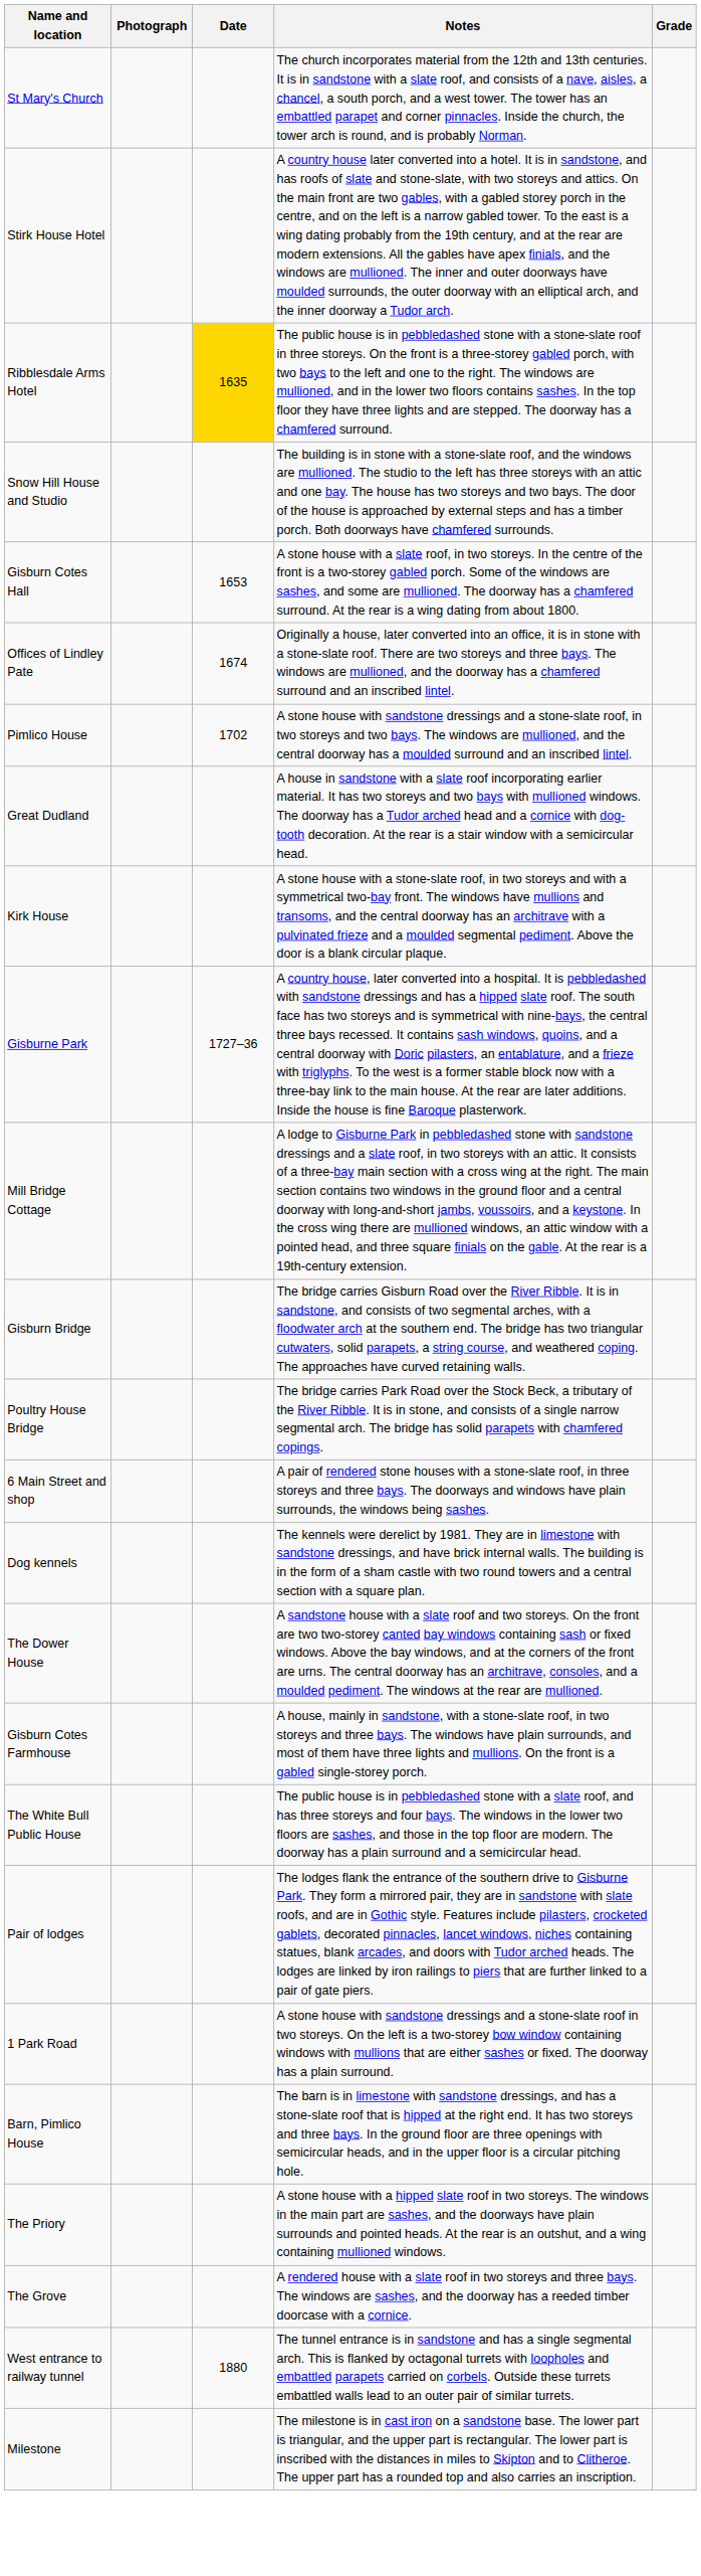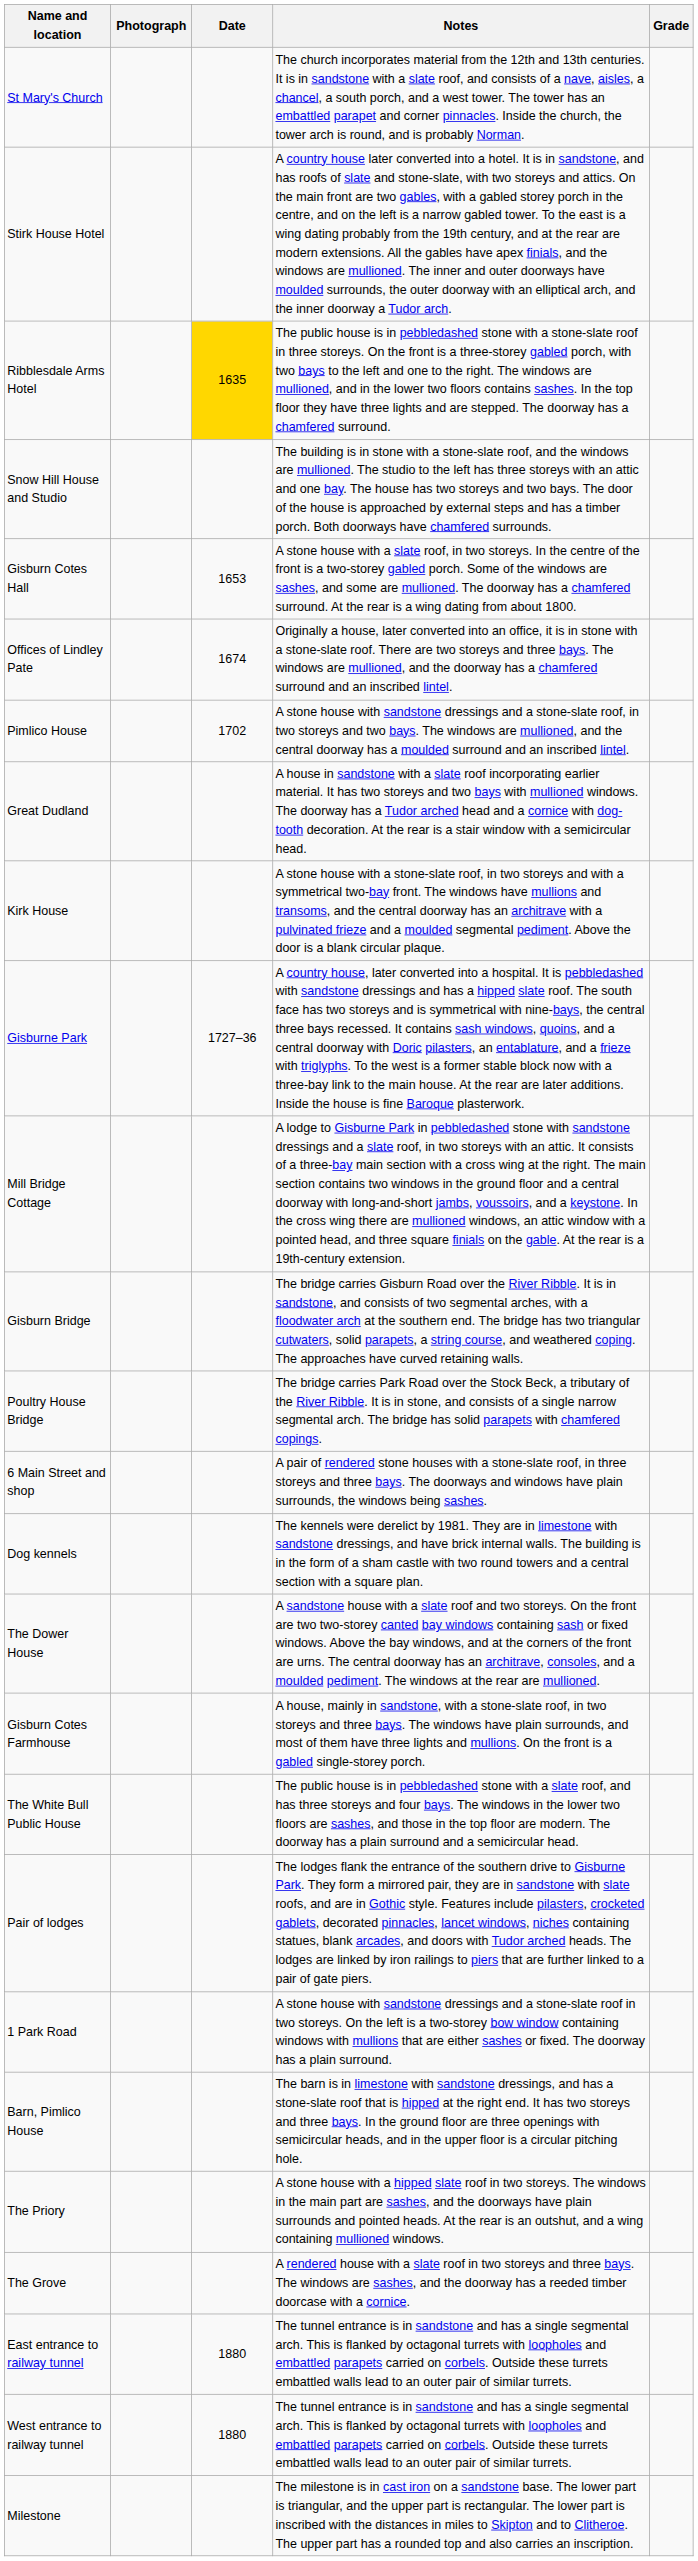 <table class="wikitable sortable plainrowheaders" style="width:100%;border:0px;text-align:left;line-height:150%;">
 <tr>
 <th scope="col"  style="width:150px">Name and location</th>
 <th scope="col"  style="width:100px" class="unsortable">Photograph</th>
 <th scope="col"  style="width:120px">Date</th>
 <th scope="col"  style="width:650px" class="unsortable">Notes</th>
 <th scope="col"  style="width:50px">Grade</th>
 </tr>
 <tr>
 <td><a href='#'>St Mary's Church</a><br><small></small></td>
 <td></td>
 <td align="center"></td>
 <td>The church incorporates material from the 12th and 13th centuries.  It is in <a href='#'>sandstone</a> with a <a href='#'>slate</a> roof, and consists of a <a href='#'>nave</a>, <a href='#'>aisles</a>, a <a href='#'>chancel</a>, a south porch, and a west tower.  The tower has an <a href='#'>embattled</a> <a href='#'>parapet</a> and corner <a href='#'>pinnacles</a>.  Inside the church, the tower arch is round, and is probably <a href='#'>Norman</a>.</td>
 <td align="center" ></td>
 </tr>
 <tr>
 <td>Stirk House Hotel<br><small></small></td>
 <td></td>
 <td align="center"></td>
 <td>A <a href='#'>country house</a> later converted into a hotel. It is in <a href='#'>sandstone</a>, and has roofs of <a href='#'>slate</a> and stone-slate, with two storeys and attics.  On the main front are two <a href='#'>gables</a>, with a gabled  storey porch in the centre, and on the left is a narrow gabled tower.  To the east is a wing dating probably from the 19th century, and at the rear are modern extensions.  All the gables have apex <a href='#'>finials</a>, and the windows are <a href='#'>mullioned</a>.  The inner and outer doorways have <a href='#'>moulded</a> surrounds, the outer doorway with an elliptical arch, and the inner doorway a <a href='#'>Tudor arch</a>.</td>
 <td align="center" ></td>
 </tr>
 <tr>
 <td>Ribblesdale Arms Hotel<br><small></small></td>
 <td></td>
 <td align="center" style="background: gold;">1635</td>
 <td>The public house is in <a href='#'>pebbledashed</a> stone with a stone-slate roof in three storeys.  On the front is a three-storey <a href='#'>gabled</a> porch, with two <a href='#'>bays</a> to the left and one to the right.  The windows are <a href='#'>mullioned</a>, and in the lower two floors contains <a href='#'>sashes</a>.  In the top floor they have three lights and are stepped.  The doorway has a <a href='#'>chamfered</a> surround.</td>
 <td align="center" ></td>
 </tr>
 <tr>
 <td>Snow Hill House and Studio<br><small></small></td>
 <td></td>
 <td align="center"></td>
 <td>The building is in stone with a stone-slate roof, and the windows are <a href='#'>mullioned</a>.  The studio to the left has three storeys with an attic and one <a href='#'>bay</a>.  The house has two storeys and two bays.  The door of the house is approached by external steps and has a timber porch.  Both doorways have <a href='#'>chamfered</a> surrounds.</td>
 <td align="center" ></td>
 </tr>
 <tr>
 <td>Gisburn Cotes Hall<br><small></small></td>
 <td></td>
 <td align="center">1653</td>
 <td>A stone house with a <a href='#'>slate</a> roof, in two storeys.  In the centre of the front is a two-storey <a href='#'>gabled</a> porch.  Some of the windows are <a href='#'>sashes</a>, and some are <a href='#'>mullioned</a>.  The doorway has a <a href='#'>chamfered</a> surround.  At the rear is a wing dating from about 1800.</td>
 <td align="center" ></td>
 </tr>
 <tr>
 <td>Offices of Lindley Pate<br><small></small></td>
 <td></td>
 <td align="center">1674</td>
 <td>Originally a house, later converted into an office, it is in stone with a stone-slate roof.  There are two storeys and three <a href='#'>bays</a>.  The windows are <a href='#'>mullioned</a>, and the doorway has a <a href='#'>chamfered</a> surround and an inscribed <a href='#'>lintel</a>.</td>
 <td align="center" ></td>
 </tr>
 <tr>
 <td>Pimlico House<br><small></small></td>
 <td></td>
 <td align="center">1702</td>
 <td>A stone house with <a href='#'>sandstone</a> dressings and a stone-slate roof, in two storeys and two <a href='#'>bays</a>.  The windows are <a href='#'>mullioned</a>, and the central doorway has a <a href='#'>moulded</a> surround and an inscribed <a href='#'>lintel</a>.</td>
 <td align="center" ></td>
 </tr>
 <tr>
 <td>Great Dudland<br><small></small></td>
 <td></td>
 <td align="center"></td>
 <td>A house in <a href='#'>sandstone</a> with a <a href='#'>slate</a> roof incorporating earlier material.  It has two storeys and two <a href='#'>bays</a> with <a href='#'>mullioned</a> windows.  The doorway has a <a href='#'>Tudor arched</a> head and a <a href='#'>cornice</a> with <a href='#'>dog-tooth</a> decoration.  At the rear is a stair window with a semicircular head.</td>
 <td align="center" ></td>
 </tr>
 <tr>
 <td>Kirk House<br><small></small></td>
 <td></td>
 <td align="center"></td>
 <td>A stone house with a stone-slate roof, in two storeys and with a symmetrical two-<a href='#'>bay</a> front.  The windows have <a href='#'>mullions</a> and <a href='#'>transoms</a>, and the central doorway has an <a href='#'>architrave</a> with a <a href='#'>pulvinated frieze</a> and a <a href='#'>moulded</a> segmental <a href='#'>pediment</a>.  Above the door is a blank circular plaque.</td>
 <td align="center" ></td>
 </tr>
 <tr>
 <td><a href='#'>Gisburne Park</a><br><small></small></td>
 <td></td>
 <td align="center">1727–36</td>
 <td>A <a href='#'>country house</a>, later converted into a hospital.  It is <a href='#'>pebbledashed</a> with <a href='#'>sandstone</a> dressings and has a <a href='#'>hipped</a> <a href='#'>slate</a> roof.  The south face has two storeys and is symmetrical with nine-<a href='#'>bays</a>, the central three bays recessed.  It contains <a href='#'>sash windows</a>, <a href='#'>quoins</a>, and a central doorway with <a href='#'>Doric</a> <a href='#'>pilasters</a>, an <a href='#'>entablature</a>, and a <a href='#'>frieze</a> with <a href='#'>triglyphs</a>.  To the west is a former stable block now with a three-bay link to the main house.  At the rear are later additions.  Inside the house is fine <a href='#'>Baroque</a> plasterwork.</td>
 <td align="center" ></td>
 </tr>
 <tr>
 <td>Mill Bridge Cottage<br><small></small></td>
 <td></td>
 <td align="center"></td>
 <td>A lodge to <a href='#'>Gisburne Park</a> in <a href='#'>pebbledashed</a> stone with <a href='#'>sandstone</a> dressings and a <a href='#'>slate</a> roof, in two storeys with an attic.  It consists of a three-<a href='#'>bay</a> main section with a cross wing at the right.  The main section contains two windows in the ground floor and a central doorway with long-and-short <a href='#'>jambs</a>, <a href='#'>voussoirs</a>, and a <a href='#'>keystone</a>.  In the cross wing there are <a href='#'>mullioned</a> windows, an attic window with a pointed head, and three square <a href='#'>finials</a> on the <a href='#'>gable</a>.  At the rear is a 19th-century extension.</td>
 <td align="center" ></td>
 </tr>
 <tr>
 <td>Gisburn Bridge<br><small></small></td>
 <td></td>
 <td align="center"></td>
 <td>The bridge carries Gisburn Road over the <a href='#'>River Ribble</a>.  It is in <a href='#'>sandstone</a>, and consists of two segmental arches, with a <a href='#'>floodwater arch</a> at the southern end.  The bridge has two triangular <a href='#'>cutwaters</a>, solid <a href='#'>parapets</a>, a <a href='#'>string course</a>, and weathered <a href='#'>coping</a>.  The approaches have curved retaining walls.</td>
 <td align="center" ></td>
 </tr>
 <tr>
 <td>Poultry House Bridge<br><small></small></td>
 <td></td>
 <td align="center"></td>
 <td>The bridge carries Park Road over the Stock Beck, a tributary of the <a href='#'>River Ribble</a>.  It is in stone, and consists of a single narrow segmental arch.  The bridge has solid <a href='#'>parapets</a> with <a href='#'>chamfered</a> <a href='#'>copings</a>.</td>
 <td align="center" ></td>
 </tr>
 <tr>
 <td>6 Main Street and shop<br><small></small></td>
 <td></td>
 <td align="center"></td>
 <td>A pair of <a href='#'>rendered</a> stone houses with a stone-slate roof, in three storeys and three <a href='#'>bays</a>.  The doorways and windows have plain surrounds, the windows being <a href='#'>sashes</a>.</td>
 <td align="center" ></td>
 </tr>
 <tr>
 <td>Dog kennels<br><small></small></td>
 <td></td>
 <td align="center"></td>
 <td>The kennels were derelict by 1981.  They are in <a href='#'>limestone</a> with <a href='#'>sandstone</a> dressings, and have brick internal walls.  The building is in the form of a sham castle with two round towers and a central section with a square plan.</td>
 <td align="center" ></td>
 </tr>
 <tr>
 <td>The Dower House<br><small></small></td>
 <td></td>
 <td align="center"></td>
 <td>A <a href='#'>sandstone</a> house with a <a href='#'>slate</a> roof and two storeys.  On the front are two two-storey <a href='#'>canted</a> <a href='#'>bay windows</a> containing <a href='#'>sash</a> or fixed windows.  Above the bay windows, and at the corners of the front are urns.  The central doorway has an <a href='#'>architrave</a>, <a href='#'>consoles</a>, and a <a href='#'>moulded</a> <a href='#'>pediment</a>.  The windows at the rear are <a href='#'>mullioned</a>.</td>
 <td align="center" ></td>
 </tr>
 <tr>
 <td>Gisburn Cotes Farmhouse<br><small></small></td>
 <td></td>
 <td align="center"></td>
 <td>A house, mainly in <a href='#'>sandstone</a>, with a stone-slate roof, in two storeys and three <a href='#'>bays</a>.  The windows have plain surrounds, and most of them have three lights and <a href='#'>mullions</a>.  On the front is a <a href='#'>gabled</a> single-storey porch.</td>
 <td align="center" ></td>
 </tr>
 <tr>
 <td>The White Bull Public House<br><small></small></td>
 <td></td>
 <td align="center"></td>
 <td>The public house is in <a href='#'>pebbledashed</a> stone with a <a href='#'>slate</a> roof, and has three storeys and four <a href='#'>bays</a>.  The windows in the lower two floors are <a href='#'>sashes</a>, and those in the top floor are modern.  The doorway has a plain surround and a semicircular head.</td>
 <td align="center" ></td>
 </tr>
 <tr>
 <td>Pair of lodges<br><small></small></td>
 <td></td>
 <td align="center"></td>
 <td>The lodges flank the entrance of the southern drive to <a href='#'>Gisburne Park</a>.  They form a mirrored pair, they are in <a href='#'>sandstone</a> with <a href='#'>slate</a> roofs, and are in <a href='#'>Gothic</a> style.  Features include <a href='#'>pilasters</a>, <a href='#'>crocketed</a> <a href='#'>gablets</a>, decorated <a href='#'>pinnacles</a>, <a href='#'>lancet windows</a>, <a href='#'>niches</a> containing statues, blank <a href='#'>arcades</a>, and doors with <a href='#'>Tudor arched</a> heads.  The lodges are linked by iron railings to <a href='#'>piers</a> that are further linked to a pair of gate piers.</td>
 <td align="center" ></td>
 </tr>
 <tr>
 <td>1 Park Road<br><small></small></td>
 <td></td>
 <td align="center"></td>
 <td>A stone house with <a href='#'>sandstone</a> dressings and a stone-slate roof in two storeys.  On the left is a two-storey <a href='#'>bow window</a> containing windows with <a href='#'>mullions</a> that are either <a href='#'>sashes</a> or fixed.  The doorway has a plain surround.</td>
 <td align="center" ></td>
 </tr>
 <tr>
 <td>Barn, Pimlico House<br><small></small></td>
 <td></td>
 <td align="center"></td>
 <td>The barn is in <a href='#'>limestone</a> with <a href='#'>sandstone</a> dressings, and has a stone-slate roof that is <a href='#'>hipped</a> at the right end.  It has two storeys and three <a href='#'>bays</a>.  In the ground floor are three openings with semicircular heads, and in the upper floor is a circular pitching hole.</td>
 <td align="center" ></td>
 </tr>
 <tr>
 <td>The Priory<br><small></small></td>
 <td></td>
 <td align="center"></td>
 <td>A stone house with a <a href='#'>hipped</a> <a href='#'>slate</a> roof in two storeys.  The windows in the main part are <a href='#'>sashes</a>, and the doorways have plain surrounds and pointed heads.  At the rear is an outshut, and a wing containing <a href='#'>mullioned</a> windows.</td>
 <td align="center" ></td>
 </tr>
 <tr>
 <td>The Grove<br><small></small></td>
 <td></td>
 <td align="center"></td>
 <td>A <a href='#'>rendered</a> house with a <a href='#'>slate</a> roof in two storeys and three <a href='#'>bays</a>.  The windows are <a href='#'>sashes</a>, and the doorway has a reeded timber doorcase with a <a href='#'>cornice</a>.</td>
 <td align="center" ></td>
 </tr>
 <tr>
+<td>East entrance to <a href='#'>railway tunnel</a><br><small></small></td>
+<td></td>
+<td align="center">1880</td>
+<td>The tunnel entrance is in <a href='#'>sandstone</a> and has a single segmental arch.  This is flanked by octagonal turrets with <a href='#'>loopholes</a> and <a href='#'>embattled</a> <a href='#'>parapets</a> carried on <a href='#'>corbels</a>.  Outside these turrets embattled walls lead to an outer pair of similar turrets.</td>
+<td align="center" ></td>
+</tr>
+<tr>
 <td>West entrance to railway tunnel<br><small></small></td>
 <td></td>
 <td align="center">1880</td>
 <td>The tunnel entrance is in <a href='#'>sandstone</a> and has a single segmental arch.  This is flanked by octagonal turrets with <a href='#'>loopholes</a> and <a href='#'>embattled</a> <a href='#'>parapets</a> carried on <a href='#'>corbels</a>.  Outside these turrets embattled walls lead to an outer pair of similar turrets.</td>
 <td align="center" ></td>
 </tr>
 <tr>
 <td>Milestone<br><small></small></td>
 <td></td>
 <td align="center"></td>
 <td>The milestone is in <a href='#'>cast iron</a> on a <a href='#'>sandstone</a> base.  The lower part is triangular, and the upper part is rectangular.  The lower part is inscribed with the distances in miles to <a href='#'>Skipton</a> and to <a href='#'>Clitheroe</a>.  The upper part has a rounded top and also carries an inscription.</td>
 <td align="center" ></td>
 </tr>
 <tr>
 </tr>
 </table>
